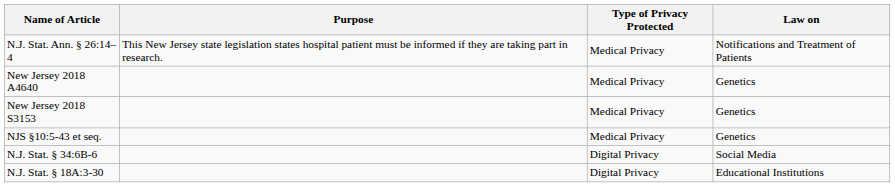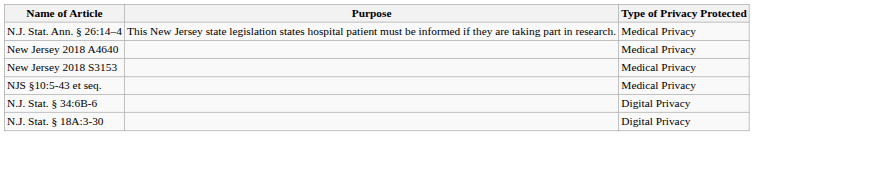 <table class="wikitable">
 <tr>
 <th>Name of Article</th>
 <th>Purpose</th>
 <th>Type of Privacy Protected</th>
-<th>Law on</th>
 </tr>
 <tr>
 <td>N.J. Stat. Ann. § 26:14–4</td>
 <td>This New Jersey state legislation states hospital patient must be informed if they are taking part in research.</td>
 <td>Medical Privacy</td>
-<td>Notifications and Treatment of Patients</td>
 </tr>
 <tr>
 <td>New Jersey 2018 A4640</td>
 <td></td>
 <td>Medical Privacy</td>
-<td>Genetics</td>
 </tr>
 <tr>
 <td>New Jersey 2018 S3153</td>
 <td></td>
 <td>Medical Privacy</td>
-<td>Genetics</td>
 </tr>
 <tr>
 <td>NJS §10:5-43 et seq.</td>
 <td></td>
 <td>Medical Privacy</td>
-<td>Genetics</td>
 </tr>
 <tr>
 <td>N.J. Stat. § 34:6B-6</td>
 <td></td>
 <td>Digital Privacy</td>
-<td>Social Media</td>
 </tr>
 <tr>
 <td>N.J. Stat. § 18A:3-30</td>
 <td></td>
 <td>Digital Privacy</td>
-<td>Educational Institutions</td>
 </tr>
 </table>
